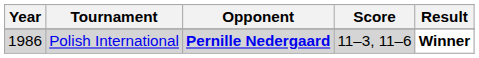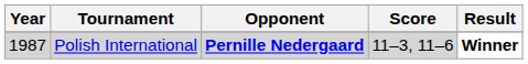 <table class="sortable wikitable" style="font-size: 90%;">
 <tr>
 <th>Year</th>
 <th>Tournament</th>
 <th>Opponent</th>
 <th>Score</th>
 <th>Result</th>
 </tr>
 <tr>
 </tr>
 <tr style="background:#D5D5D5">
-<td align="center">1986</td>
+<td align="center">1987</td>
 <td align="left"><a href='#'>Polish International</a></td>
 <td align="left"><strong> <a href='#'>Pernille Nedergaard</a></strong></td>
 <td align="left">11–3, 11–6</td>
 <td style="text-align:left; background:white"> <strong>Winner</strong></td>
 </tr>
 </table>
